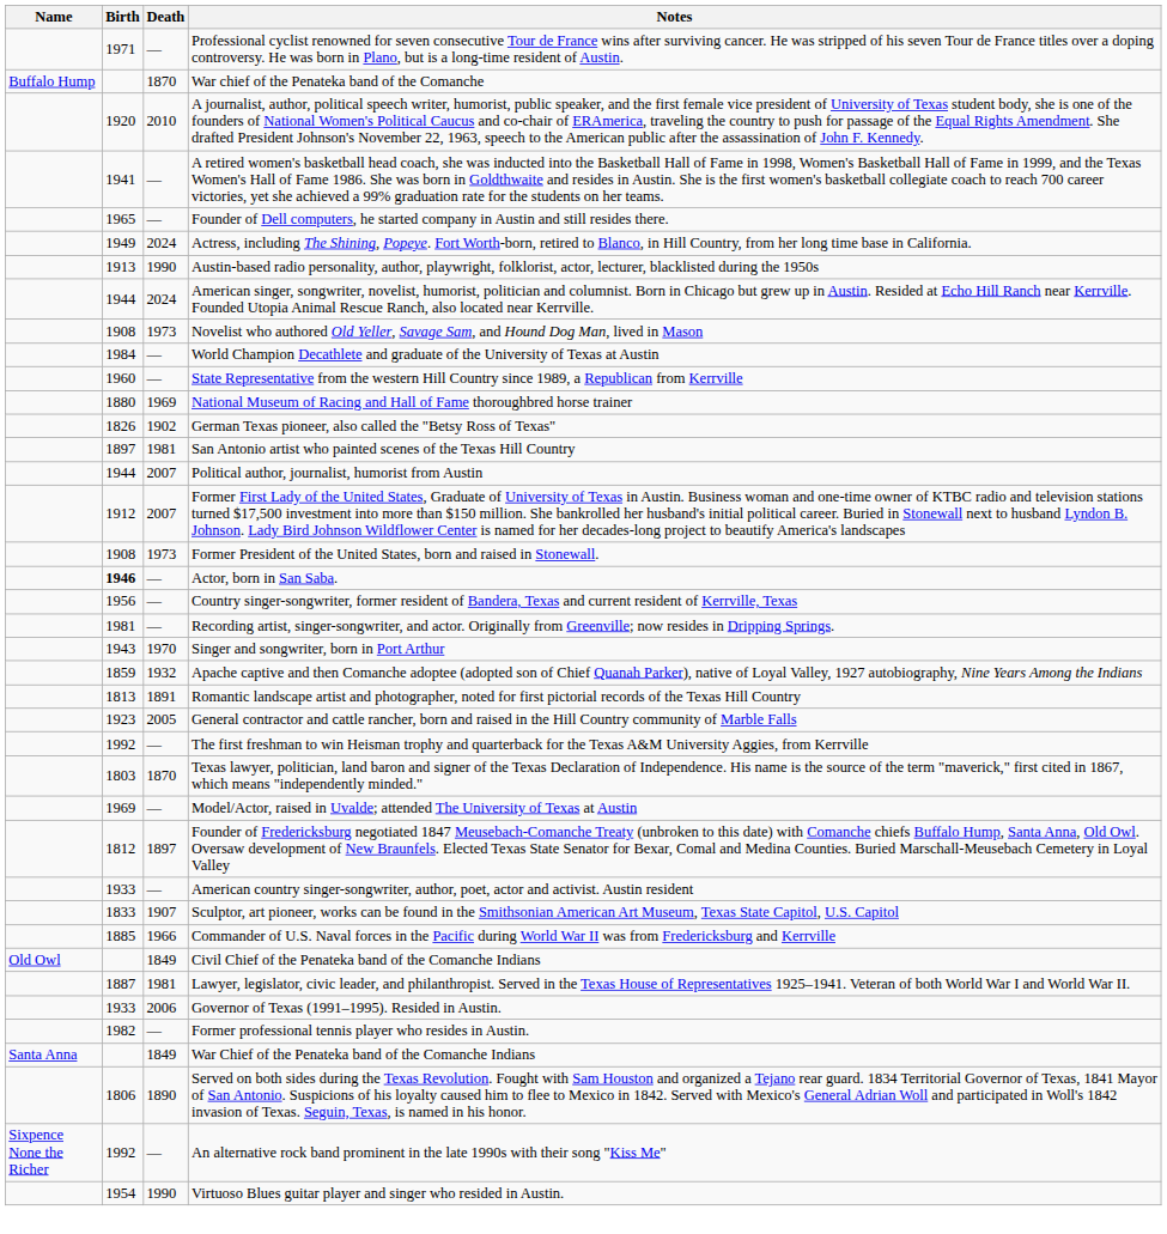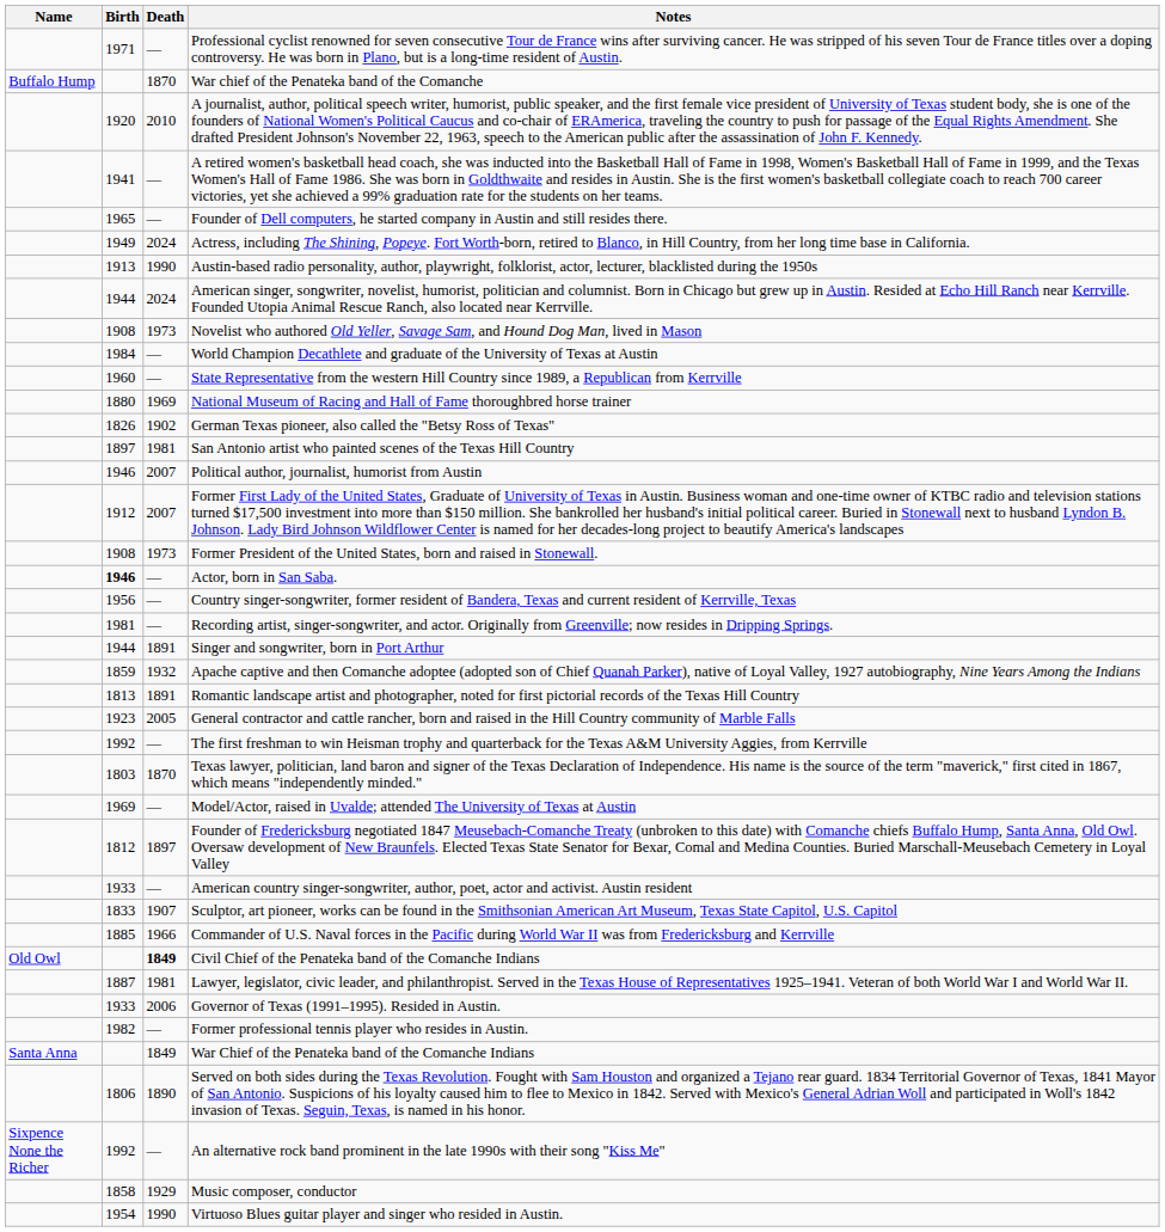 <table class="wikitable sortable" style="width:98%">
 <tr>
 <th>Name</th>
 <th>Birth</th>
 <th>Death</th>
 <th>Notes</th>
 </tr>
 <tr>
 <td></td>
 <td>1971</td>
 <td>—</td>
 <td>Professional cyclist renowned for seven consecutive <a href='#'>Tour de France</a> wins after surviving cancer. He was stripped of his seven Tour de France titles over a doping controversy.  He was born in <a href='#'>Plano</a>, but is a long-time resident of <a href='#'>Austin</a>.</td>
 </tr>
 <tr>
 <td><a href='#'>Buffalo Hump</a></td>
 <td></td>
 <td>1870</td>
 <td>War chief of the Penateka band of the Comanche</td>
 </tr>
 <tr>
 <td></td>
 <td>1920</td>
 <td>2010</td>
 <td>A journalist, author, political speech writer, humorist, public speaker, and the first female vice president of <a href='#'>University of Texas</a> student body, she is one of the founders of <a href='#'>National Women's Political Caucus</a> and co-chair of <a href='#'>ERAmerica</a>, traveling the country to push for passage of the <a href='#'>Equal Rights Amendment</a>. She drafted President Johnson's November 22, 1963, speech to the American public after the assassination of <a href='#'>John F. Kennedy</a>.</td>
 </tr>
 <tr>
 <td></td>
 <td>1941</td>
 <td>—</td>
 <td>A retired women's basketball head coach, she was inducted into the Basketball Hall of Fame in 1998, Women's Basketball Hall of Fame in 1999, and the Texas Women's Hall of Fame 1986. She was born in <a href='#'>Goldthwaite</a> and resides in Austin. She is the first women's basketball collegiate coach to reach 700 career victories, yet she achieved a 99% graduation rate for the students on her teams.</td>
 </tr>
 <tr>
 <td></td>
 <td>1965</td>
 <td>—</td>
 <td>Founder of <a href='#'>Dell computers</a>, he started company in Austin and still resides there.</td>
 </tr>
 <tr>
 <td></td>
 <td>1949</td>
 <td>2024</td>
 <td>Actress, including <em><a href='#'>The Shining</a></em>, <em><a href='#'>Popeye</a></em>. <a href='#'>Fort Worth</a>-born, retired to <a href='#'>Blanco</a>, in Hill Country, from her long time base in California.</td>
 </tr>
 <tr>
 <td></td>
 <td>1913</td>
 <td>1990</td>
 <td>Austin-based radio personality, author, playwright, folklorist, actor, lecturer, blacklisted during the 1950s</td>
 </tr>
 <tr>
 <td></td>
 <td>1944</td>
 <td>2024</td>
 <td>American singer, songwriter, novelist, humorist, politician and columnist.  Born in Chicago but grew up in <a href='#'>Austin</a>.  Resided at <a href='#'>Echo Hill Ranch</a> near <a href='#'>Kerrville</a>.  Founded Utopia Animal Rescue Ranch, also located near Kerrville.</td>
 </tr>
 <tr>
 <td></td>
 <td>1908</td>
 <td>1973</td>
 <td>Novelist who authored <em><a href='#'>Old Yeller</a></em>, <em><a href='#'>Savage Sam</a></em>, and <em>Hound Dog Man</em>, lived in <a href='#'>Mason</a></td>
 </tr>
 <tr>
 <td></td>
 <td>1984</td>
 <td>—</td>
 <td>World Champion <a href='#'>Decathlete</a> and graduate of the University of Texas at Austin</td>
 </tr>
 <tr>
 <td></td>
 <td>1960</td>
 <td>—</td>
 <td><a href='#'>State Representative</a> from the western Hill Country since 1989, a <a href='#'>Republican</a> from <a href='#'>Kerrville</a></td>
 </tr>
 <tr>
 <td></td>
 <td>1880</td>
 <td>1969</td>
 <td><a href='#'>National Museum of Racing and Hall of Fame</a> thoroughbred horse trainer</td>
 </tr>
 <tr>
 <td></td>
 <td>1826</td>
 <td>1902</td>
 <td>German Texas pioneer, also called the "Betsy Ross of Texas"</td>
 </tr>
 <tr>
 <td></td>
 <td>1897</td>
 <td>1981</td>
 <td>San Antonio artist who painted scenes of the Texas Hill Country</td>
 </tr>
 <tr>
 <td></td>
-<td>1944</td>
+<td>1946</td>
 <td>2007</td>
 <td>Political author, journalist, humorist from Austin</td>
 </tr>
 <tr>
 <td></td>
 <td>1912</td>
 <td>2007</td>
 <td>Former <a href='#'>First Lady of the United States</a>, Graduate of <a href='#'>University of Texas</a> in Austin.  Business woman and one-time owner of KTBC radio and television stations turned $17,500 investment into more than $150 million.  She bankrolled her husband's initial political career. Buried in <a href='#'>Stonewall</a> next to husband <a href='#'>Lyndon B. Johnson</a>.  <a href='#'>Lady Bird Johnson Wildflower Center</a> is named for her decades-long project to beautify America's landscapes</td>
 </tr>
 <tr>
 <td></td>
 <td>1908</td>
 <td>1973</td>
 <td>Former President of the United States, born and raised in <a href='#'>Stonewall</a>.</td>
 </tr>
 <tr>
 <td></td>
 <td><strong>1946</strong></td>
 <td>—</td>
 <td>Actor, born in <a href='#'>San Saba</a>.</td>
 </tr>
 <tr>
 <td></td>
 <td>1956</td>
 <td>—</td>
 <td>Country singer-songwriter, former resident of <a href='#'>Bandera, Texas</a> and current resident of <a href='#'>Kerrville, Texas</a></td>
 </tr>
 <tr>
 <td></td>
 <td>1981</td>
 <td>—</td>
 <td>Recording artist, singer-songwriter, and actor.  Originally from <a href='#'>Greenville</a>; now resides in <a href='#'>Dripping Springs</a>.</td>
 </tr>
 <tr>
 <td></td>
-<td>1943</td>
-<td>1970</td>
+<td>1944</td>
+<td>1891</td>
 <td>Singer and songwriter, born in <a href='#'>Port Arthur</a></td>
 </tr>
 <tr>
 <td></td>
 <td>1859</td>
 <td>1932</td>
 <td>Apache captive and then Comanche adoptee (adopted son of Chief <a href='#'>Quanah Parker</a>), native of Loyal Valley, 1927 autobiography, <em>Nine Years Among the Indians</em></td>
 </tr>
 <tr>
 <td></td>
 <td>1813</td>
 <td>1891</td>
 <td>Romantic landscape artist and photographer, noted for first pictorial records of the Texas Hill Country</td>
 </tr>
 <tr>
 <td></td>
 <td>1923</td>
 <td>2005</td>
 <td>General contractor and cattle rancher, born and raised in the Hill Country community of <a href='#'>Marble Falls</a></td>
 </tr>
 <tr>
 <td></td>
 <td>1992</td>
 <td>—</td>
 <td>The first freshman to win Heisman trophy and quarterback for the Texas A&M University Aggies, from Kerrville</td>
 </tr>
 <tr>
 <td></td>
 <td>1803</td>
 <td>1870</td>
 <td>Texas lawyer, politician, land baron and signer of the Texas Declaration of Independence. His name is the source of the term "maverick," first cited in 1867, which means "independently minded."</td>
 </tr>
 <tr>
 <td></td>
 <td>1969</td>
 <td>—</td>
 <td>Model/Actor, raised in <a href='#'>Uvalde</a>; attended <a href='#'>The University of Texas</a> at <a href='#'>Austin</a></td>
 </tr>
 <tr>
 <td></td>
 <td>1812</td>
 <td>1897</td>
 <td>Founder of <a href='#'>Fredericksburg</a> negotiated 1847 <a href='#'>Meusebach-Comanche Treaty</a> (unbroken to this date) with <a href='#'>Comanche</a> chiefs <a href='#'>Buffalo Hump</a>, <a href='#'>Santa Anna</a>, <a href='#'>Old Owl</a>.  Oversaw development of <a href='#'>New Braunfels</a>.  Elected Texas State Senator for Bexar, Comal and Medina Counties.  Buried Marschall-Meusebach Cemetery in Loyal Valley</td>
 </tr>
 <tr>
 <td></td>
 <td>1933</td>
 <td>—</td>
 <td>American country singer-songwriter, author, poet, actor and activist.  Austin resident</td>
 </tr>
 <tr>
 <td></td>
 <td>1833</td>
 <td>1907</td>
 <td>Sculptor, art pioneer, works can be found in the <a href='#'>Smithsonian American Art Museum</a>, <a href='#'>Texas State Capitol</a>, <a href='#'>U.S. Capitol</a></td>
 </tr>
 <tr>
 <td></td>
 <td>1885</td>
 <td>1966</td>
 <td>Commander of U.S. Naval forces in the <a href='#'>Pacific</a> during <a href='#'>World War II</a> was from <a href='#'>Fredericksburg</a> and <a href='#'>Kerrville</a></td>
 </tr>
 <tr>
 <td><a href='#'>Old Owl</a></td>
 <td></td>
-<td>1849</td>
+<td><strong>1849</strong></td>
 <td>Civil Chief of the Penateka band of the Comanche Indians</td>
 </tr>
 <tr>
 <td></td>
 <td>1887</td>
 <td>1981</td>
 <td>Lawyer, legislator, civic leader, and philanthropist. Served in the <a href='#'>Texas House of Representatives</a> 1925–1941. Veteran of both World War I and World War II.</td>
 </tr>
 <tr>
 <td></td>
 <td>1933</td>
 <td>2006</td>
 <td>Governor of Texas (1991–1995). Resided in Austin.</td>
 </tr>
 <tr>
 <td></td>
 <td>1982</td>
 <td>—</td>
 <td>Former professional tennis player who resides in Austin.</td>
 </tr>
 <tr>
 <td><a href='#'>Santa Anna</a></td>
 <td></td>
 <td>1849</td>
 <td>War Chief of the Penateka band of the Comanche Indians</td>
 </tr>
 <tr>
 <td></td>
 <td>1806</td>
 <td>1890</td>
 <td>Served on both sides during the <a href='#'>Texas Revolution</a>.  Fought with <a href='#'>Sam Houston</a> and organized a <a href='#'>Tejano</a> rear guard.  1834 Territorial Governor of Texas, 1841 Mayor of <a href='#'>San Antonio</a>.  Suspicions of his loyalty caused him to flee to Mexico in 1842.  Served with Mexico's <a href='#'>General Adrian Woll</a> and participated in Woll's 1842 invasion of Texas. <a href='#'>Seguin, Texas</a>, is named in his honor.</td>
 </tr>
 <tr>
 <td><a href='#'>Sixpence None the Richer</a></td>
 <td>1992</td>
 <td>—</td>
 <td>An alternative rock band prominent in the late 1990s with their song "<a href='#'>Kiss Me</a>"</td>
 </tr>
 <tr>
 <td></td>
+<td>1858</td>
+<td>1929</td>
+<td>Music composer, conductor</td>
+</tr>
+<tr>
+<td></td>
 <td>1954</td>
 <td>1990</td>
 <td>Virtuoso Blues guitar player and singer who resided in Austin.</td>
 </tr>
 </table>
